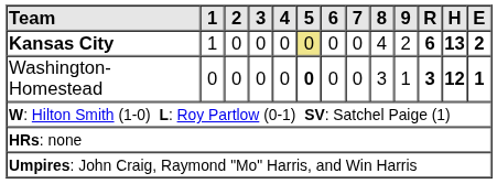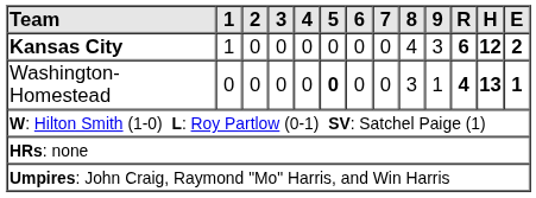 <table border=1 cellspacing=0 width=425 style="margin-left:3em;">
 <tr style="text-align:center; background-color:#e6e6e6;">
 <th align=left width=40%>Team</th>
 <th width=5%>1</th>
 <th width=5%>2</th>
 <th width=5%>3</th>
 <th width=5%>4</th>
 <th width=5%>5</th>
 <th width=5%>6</th>
 <th width=5%>7</th>
 <th width=5%>8</th>
 <th width=5%>9</th>
 <th width=5%>R</th>
 <th width=5%>H</th>
 <th width=5%>E</th>
 </tr>
 <tr style="text-align:center;">
 <td align=left><strong>Kansas City</strong></td>
 <td>1</td>
 <td>0</td>
 <td>0</td>
 <td>0</td>
-<td style="background: khaki;">0</td>
+<td>0</td>
 <td>0</td>
 <td>0</td>
 <td>4</td>
-<td>2</td>
+<td>3</td>
 <td><strong>6</strong></td>
-<td><strong>13</strong></td>
+<td><strong>12</strong></td>
 <td><strong>2</strong></td>
 </tr>
 <tr style="text-align:center;">
 <td align=left>Washington-Homestead</td>
 <td>0</td>
 <td>0</td>
 <td>0</td>
 <td>0</td>
 <td><strong>0</strong></td>
 <td>0</td>
 <td>0</td>
 <td>3</td>
 <td>1</td>
-<td><strong>3</strong></td>
-<td><strong>12</strong></td>
+<td><strong>4</strong></td>
+<td><strong>13</strong></td>
 <td><strong>1</strong></td>
 </tr>
 <tr style="text-align:left;">
 <td colspan=14><small><strong>W</strong>: <a href='#'>Hilton Smith</a> (1-0)  <strong>L</strong>: <a href='#'>Roy Partlow</a> (0-1)  <strong>SV</strong>: Satchel Paige (1)</small></td>
 </tr>
 <tr style="text-align:left;">
 <td colspan=14><small><strong>HRs</strong>: none</small></td>
 </tr>
 <tr style="text-align:left;">
 <td colspan=14><small><strong>Umpires</strong>: John Craig, Raymond "Mo" Harris, and Win Harris</small></td>
 </tr>
 <tr style="text-align:left;">
 </tr>
 </table>
